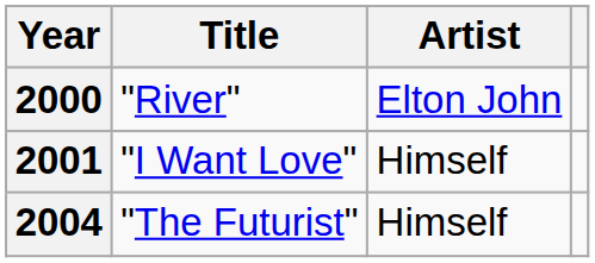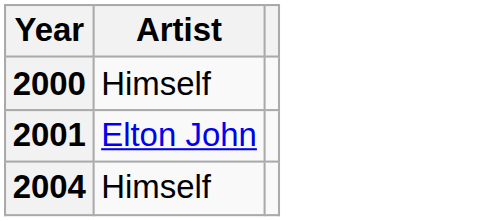 <table class="wikitable plainrowheaders" style="margin-right: 0;">
 <tr>
 <th scope="col">Year</th>
-<th scope="col">Title</th>
 <th scope="col">Artist</th>
 <th scope="col" class="unsortable"></th>
 </tr>
 <tr>
 <th scope="row">2000</th>
-<td>"<a href='#'>River</a>"</td>
+<td>Himself</td>
+<td style="text-align: center;"></td>
+</tr>
+<tr>
+<th scope="row">2001</th>
 <td><a href='#'>Elton John</a></td>
 <td style="text-align: center;"></td>
 </tr>
 <tr>
-<th scope="row">2001</th>
-<td>"<a href='#'>I Want Love</a>"</td>
-<td>Himself</td>
-<td style="text-align: center;"></td>
-</tr>
-<tr>
 <th scope="row">2004</th>
-<td>"<a href='#'>The Futurist</a>"</td>
 <td>Himself</td>
 <td style="text-align: center;"></td>
 </tr>
 </table>
